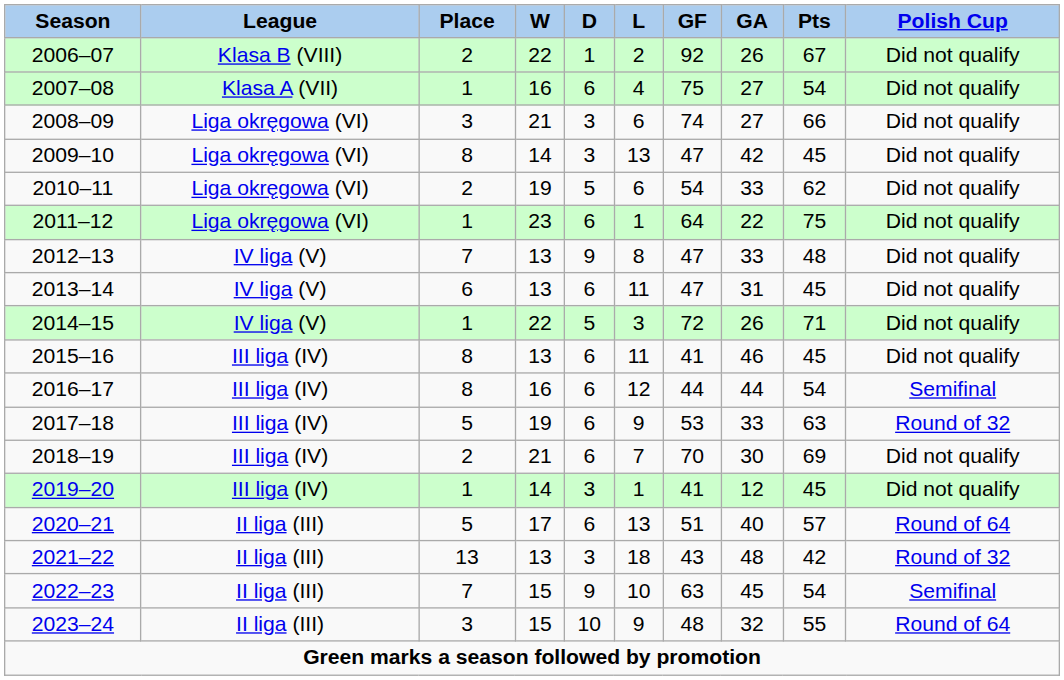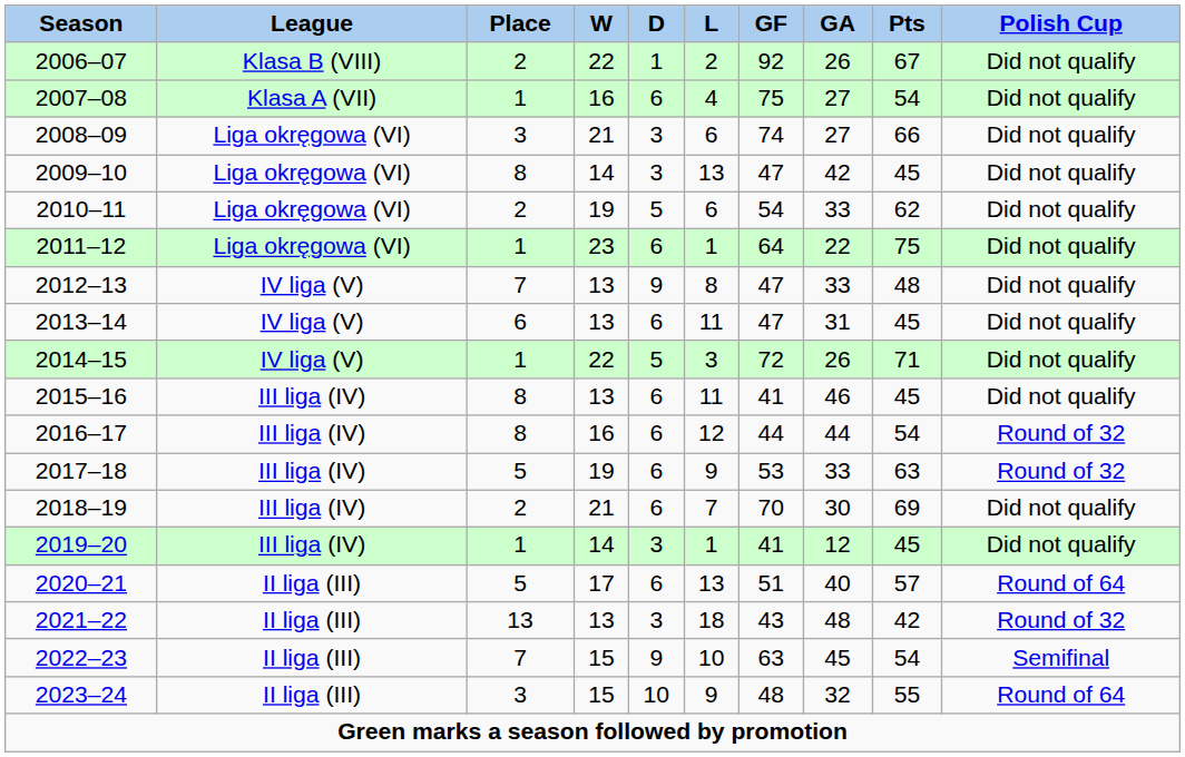 <table class="wikitable" width="800px">
 <tr>
 <th style="background:#ABCDEF;">Season</th>
 <th style="background:#ABCDEF;">League</th>
 <th style="background:#ABCDEF;">Place</th>
 <th style="background:#ABCDEF;">W</th>
 <th style="background:#ABCDEF;">D</th>
 <th style="background:#ABCDEF;">L</th>
 <th style="background:#ABCDEF;">GF</th>
 <th style="background:#ABCDEF;">GA</th>
 <th style="background:#ABCDEF;">Pts</th>
 <th style="background:#ABCDEF;"><a href='#'>Polish Cup</a></th>
 </tr>
 <tr align="center" style="background:#ccffcc;">
 <td B-Class>2006–07</td>
 <td><a href='#'>Klasa B</a> (VIII)</td>
 <td>2</td>
 <td>22</td>
 <td>1</td>
 <td>2</td>
 <td>92</td>
 <td>26</td>
 <td>67</td>
 <td>Did not qualify</td>
 </tr>
 <tr align="center" style="background:#ccffcc;">
 <td A-Class>2007–08</td>
 <td><a href='#'>Klasa A</a> (VII)</td>
 <td>1</td>
 <td>16</td>
 <td>6</td>
 <td>4</td>
 <td>75</td>
 <td>27</td>
 <td>54</td>
 <td>Did not qualify</td>
 </tr>
 <tr align="center">
 <td Klasa Okręgowa>2008–09</td>
 <td><a href='#'>Liga okręgowa</a> (VI)</td>
 <td>3</td>
 <td>21</td>
 <td>3</td>
 <td>6</td>
 <td>74</td>
 <td>27</td>
 <td>66</td>
 <td>Did not qualify</td>
 </tr>
 <tr align="center">
 <td Klasa Okręgowa>2009–10</td>
 <td><a href='#'>Liga okręgowa</a> (VI)</td>
 <td>8</td>
 <td>14</td>
 <td>3</td>
 <td>13</td>
 <td>47</td>
 <td>42</td>
 <td>45</td>
 <td>Did not qualify</td>
 </tr>
 <tr align="center">
 <td Klasa Okręgowa>2010–11</td>
 <td><a href='#'>Liga okręgowa</a> (VI)</td>
 <td>2</td>
 <td>19</td>
 <td>5</td>
 <td>6</td>
 <td>54</td>
 <td>33</td>
 <td>62</td>
 <td>Did not qualify</td>
 </tr>
 <tr align="center" style="background:#ccffcc;">
 <td Klasa Okręgowa>2011–12</td>
 <td><a href='#'>Liga okręgowa</a> (VI)</td>
 <td>1</td>
 <td>23</td>
 <td>6</td>
 <td>1</td>
 <td>64</td>
 <td>22</td>
 <td>75</td>
 <td>Did not qualify</td>
 </tr>
 <tr align="center">
 <td IV liga>2012–13</td>
 <td><a href='#'>IV liga</a> (V)</td>
 <td>7</td>
 <td>13</td>
 <td>9</td>
 <td>8</td>
 <td>47</td>
 <td>33</td>
 <td>48</td>
 <td>Did not qualify</td>
 </tr>
 <tr align="center">
 <td IV liga>2013–14</td>
 <td><a href='#'>IV liga</a> (V)</td>
 <td>6</td>
 <td>13</td>
 <td>6</td>
 <td>11</td>
 <td>47</td>
 <td>31</td>
 <td>45</td>
 <td>Did not qualify</td>
 </tr>
 <tr align="center" style="background:#ccffcc;">
 <td IV liga>2014–15</td>
 <td><a href='#'>IV liga</a> (V)</td>
 <td>1</td>
 <td>22</td>
 <td>5</td>
 <td>3</td>
 <td>72</td>
 <td>26</td>
 <td>71</td>
 <td>Did not qualify</td>
 </tr>
 <tr align="center">
 <td III liga>2015–16</td>
 <td><a href='#'>III liga</a> (IV)</td>
 <td>8</td>
 <td>13</td>
 <td>6</td>
 <td>11</td>
 <td>41</td>
 <td>46</td>
 <td>45</td>
 <td>Did not qualify</td>
 </tr>
 <tr align="center">
 <td III liga>2016–17</td>
 <td><a href='#'>III liga</a> (IV)</td>
 <td>8</td>
 <td>16</td>
 <td>6</td>
 <td>12</td>
 <td>44</td>
 <td>44</td>
 <td>54</td>
-<td><a href='#'>Semifinal</a></td>
+<td><a href='#'>Round of 32</a></td>
 </tr>
 <tr align="center">
 <td III liga>2017–18</td>
 <td><a href='#'>III liga</a> (IV)</td>
 <td>5</td>
 <td>19</td>
 <td>6</td>
 <td>9</td>
 <td>53</td>
 <td>33</td>
 <td>63</td>
 <td><a href='#'>Round of 32</a></td>
 </tr>
 <tr align="center">
 <td III liga>2018–19</td>
 <td><a href='#'>III liga</a> (IV)</td>
 <td>2</td>
 <td>21</td>
 <td>6</td>
 <td>7</td>
 <td>70</td>
 <td>30</td>
 <td>69</td>
 <td>Did not qualify</td>
 </tr>
 <tr align="center" style="background:#ccffcc;">
 <td><a href='#'>2019–20</a></td>
 <td><a href='#'>III liga</a> (IV)</td>
 <td>1</td>
 <td>14</td>
 <td>3</td>
 <td>1</td>
 <td>41</td>
 <td>12</td>
 <td>45</td>
 <td>Did not qualify</td>
 </tr>
 <tr align="center">
 <td><a href='#'>2020–21</a></td>
 <td><a href='#'>II liga</a> (III)</td>
 <td>5</td>
 <td>17</td>
 <td>6</td>
 <td>13</td>
 <td>51</td>
 <td>40</td>
 <td>57</td>
 <td><a href='#'>Round of 64</a></td>
 </tr>
 <tr align="center">
 <td><a href='#'>2021–22</a></td>
 <td><a href='#'>II liga</a> (III)</td>
 <td>13</td>
 <td>13</td>
 <td>3</td>
 <td>18</td>
 <td>43</td>
 <td>48</td>
 <td>42</td>
 <td><a href='#'>Round of 32</a></td>
 </tr>
 <tr align="center">
 <td><a href='#'>2022–23</a></td>
 <td><a href='#'>II liga</a> (III)</td>
 <td>7</td>
 <td>15</td>
 <td>9</td>
 <td>10</td>
 <td>63</td>
 <td>45</td>
 <td>54</td>
 <td><a href='#'>Semifinal</a></td>
 </tr>
 <tr align="center">
 <td><a href='#'>2023–24</a></td>
 <td><a href='#'>II liga</a> (III)</td>
 <td>3</td>
 <td>15</td>
 <td>10</td>
 <td>9</td>
 <td>48</td>
 <td>32</td>
 <td>55</td>
 <td><a href='#'>Round of 64</a></td>
 </tr>
 <tr>
 <td colspan="12" align="center"><strong>Green marks a season followed by promotion</strong></td>
 </tr>
 </table>
